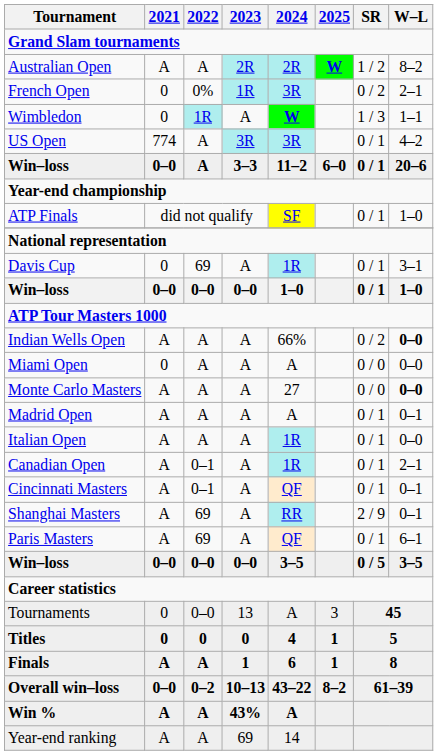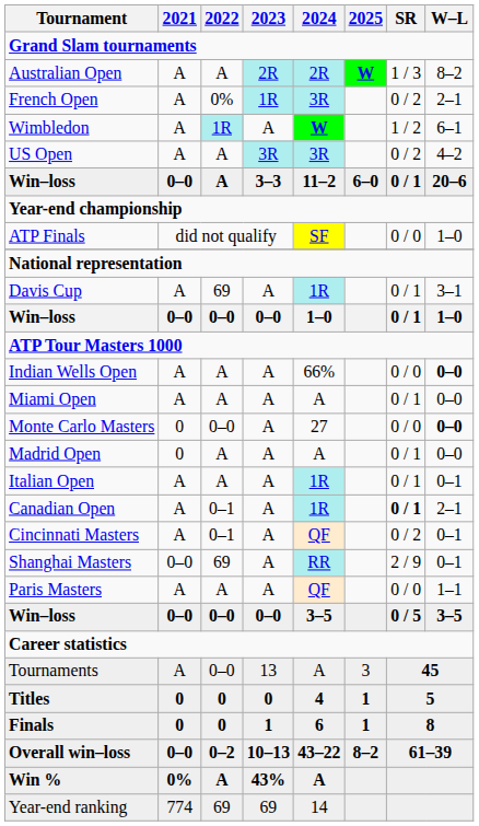 <table class=wikitable style=text-align:center>
 <tr>
 <th>Tournament</th>
 <th><a href='#'>2021</a></th>
 <th><a href='#'>2022</a></th>
 <th><a href='#'>2023</a></th>
 <th><a href='#'>2024</a></th>
 <th><a href='#'>2025</a></th>
 <th>SR</th>
 <th width=38>W–L</th>
 </tr>
 <tr>
 <td colspan=9 align=left><strong><a href='#'>Grand Slam tournaments</a></strong></td>
 </tr>
 <tr>
 <td align=left><a href='#'>Australian Open</a></td>
 <td>A</td>
 <td>A</td>
 <td bgcolor=afeeee><a href='#'>2R</a></td>
 <td bgcolor=afeeee><a href='#'>2R</a></td>
 <td bgcolor=lime><a href='#'><strong>W</strong></a></td>
-<td>1 / 2</td>
+<td>1 / 3</td>
 <td>8–2</td>
 </tr>
 <tr>
 <td align=left><a href='#'>French Open</a></td>
-<td>0</td>
+<td>A</td>
 <td>0%</td>
 <td bgcolor=afeeee><a href='#'>1R</a></td>
 <td bgcolor=afeeee><a href='#'>3R</a></td>
 <td></td>
 <td>0 / 2</td>
 <td>2–1</td>
 </tr>
 <tr>
 <td align=left><a href='#'>Wimbledon</a></td>
-<td>0</td>
+<td>A</td>
 <td bgcolor=afeeee><a href='#'>1R</a></td>
 <td>A</td>
 <td bgcolor=lime><a href='#'><strong>W</strong></a></td>
 <td></td>
-<td>1 / 3</td>
-<td>1–1</td>
+<td>1 / 2</td>
+<td>6–1</td>
 </tr>
 <tr>
 <td align=left><a href='#'>US Open</a></td>
-<td>774</td>
+<td>A</td>
 <td>A</td>
 <td bgcolor=afeeee><a href='#'>3R</a></td>
 <td bgcolor=afeeee><a href='#'>3R</a></td>
 <td></td>
-<td>0 / 1</td>
+<td>0 / 2</td>
 <td>4–2</td>
 </tr>
 <tr style="font-weight:bold; background:#efefef">
 <td style=text-align:left>Win–loss</td>
 <td>0–0</td>
 <td>A</td>
 <td>3–3</td>
 <td>11–2</td>
 <td>6–0</td>
 <td>0 / 1</td>
 <td>20–6</td>
 </tr>
 <tr>
 <td colspan="9" align="left"><strong>Year-end championship</strong></td>
 </tr>
 <tr>
 <td align=left><a href='#'>ATP Finals</a></td>
 <td colspan=3>did not qualify</td>
 <td bgcolor=yellow><a href='#'>SF</a></td>
 <td></td>
-<td>0 / 1</td>
+<td>0 / 0</td>
 <td>1–0</td>
 </tr>
 <tr>
 </tr>
 <tr>
 <td colspan="9" style="text-align:left"><strong>National representation</strong></td>
 </tr>
 <tr>
 <td align=left><a href='#'>Davis Cup</a></td>
-<td>0</td>
+<td>A</td>
 <td>69</td>
 <td>A</td>
 <td bgcolor=afeeee><a href='#'>1R</a></td>
 <td></td>
 <td>0 / 1</td>
 <td>3–1</td>
 </tr>
 <tr>
 <th style=text-align:left>Win–loss</th>
 <th>0–0</th>
 <th>0–0</th>
 <th>0–0</th>
 <th>1–0</th>
 <th></th>
 <th>0 / 1</th>
 <th>1–0</th>
 </tr>
 <tr>
 <td colspan=9 align=left><strong><a href='#'>ATP Tour Masters 1000</a></strong></td>
 </tr>
 <tr>
 <td align=left><a href='#'>Indian Wells Open</a></td>
 <td>A</td>
 <td>A</td>
 <td>A</td>
 <td>66%</td>
 <td></td>
-<td>0 / 2</td>
+<td>0 / 0</td>
 <td><strong>0–0</strong></td>
 </tr>
 <tr>
 <td align=left><a href='#'>Miami Open</a></td>
-<td>0</td>
+<td>A</td>
 <td>A</td>
 <td>A</td>
 <td>A</td>
 <td></td>
-<td>0 / 0</td>
+<td>0 / 1</td>
 <td>0–0</td>
 </tr>
 <tr>
 <td align=left><a href='#'>Monte Carlo Masters</a></td>
-<td>A</td>
-<td>A</td>
+<td>0</td>
+<td>0–0</td>
 <td>A</td>
 <td>27</td>
 <td></td>
 <td>0 / 0</td>
 <td><strong>0–0</strong></td>
 </tr>
 <tr>
 <td align=left><a href='#'>Madrid Open</a></td>
-<td>A</td>
+<td>0</td>
 <td>A</td>
 <td>A</td>
 <td>A</td>
 <td></td>
 <td>0 / 1</td>
-<td>0–1</td>
+<td>0–0</td>
 </tr>
 <tr>
 <td align=left><a href='#'>Italian Open</a></td>
 <td>A</td>
 <td>A</td>
 <td>A</td>
 <td bgcolor=afeeee><a href='#'>1R</a></td>
 <td></td>
 <td>0 / 1</td>
-<td>0–0</td>
+<td>0–1</td>
 </tr>
 <tr>
 <td align=left><a href='#'>Canadian Open</a></td>
 <td>A</td>
 <td>0–1</td>
 <td>A</td>
 <td bgcolor=afeeee><a href='#'>1R</a></td>
 <td></td>
-<td>0 / 1</td>
+<td><strong>0 / 1</strong></td>
 <td>2–1</td>
 </tr>
 <tr>
 <td align=left><a href='#'>Cincinnati Masters</a></td>
 <td>A</td>
 <td>0–1</td>
 <td>A</td>
 <td bgcolor=ffebcd><a href='#'>QF</a></td>
 <td></td>
-<td>0 / 1</td>
+<td>0 / 2</td>
 <td>0–1</td>
 </tr>
 <tr>
 <td align=left><a href='#'>Shanghai Masters</a></td>
-<td>A</td>
+<td>0–0</td>
 <td>69</td>
 <td>A</td>
 <td bgcolor=afeeee><a href='#'>RR</a></td>
 <td></td>
 <td>2 / 9</td>
 <td>0–1</td>
 </tr>
 <tr>
 <td align=left><a href='#'>Paris Masters</a></td>
 <td>A</td>
-<td>69</td>
+<td>A</td>
 <td>A</td>
 <td bgcolor=ffebcd><a href='#'>QF</a></td>
 <td></td>
-<td>0 / 1</td>
-<td>6–1</td>
+<td>0 / 0</td>
+<td>1–1</td>
 </tr>
 <tr style=font-weight:bold;background:#efefef>
 <td align=left>Win–loss</td>
 <td>0–0</td>
 <td>0–0</td>
 <td>0–0</td>
 <td>3–5</td>
 <td></td>
 <td>0 / 5</td>
 <td>3–5</td>
 </tr>
 <tr>
 <td colspan=9 align=left><strong>Career statistics</strong></td>
 </tr>
 <tr bgcolor=efefef>
 <td align=left>Tournaments</td>
-<td>0</td>
+<td>A</td>
 <td>0–0</td>
 <td>13</td>
 <td>A</td>
 <td>3</td>
 <td colspan="3"><strong>45</strong></td>
 </tr>
 <tr style=font-weight:bold;background:#efefef>
 <td style=text-align:left>Titles</td>
 <td>0</td>
 <td>0</td>
 <td>0</td>
 <td>4</td>
 <td>1</td>
 <td colspan=3>5</td>
 </tr>
 <tr style=font-weight:bold;background:#efefef>
 <td style=text-align:left>Finals</td>
-<td>A</td>
-<td>A</td>
+<td>0</td>
+<td>0</td>
 <td>1</td>
 <td>6</td>
 <td>1</td>
 <td colspan=3>8</td>
 </tr>
 <tr style=font-weight:bold;background:#efefef>
 <td style=text-align:left>Overall win–loss</td>
 <td>0–0</td>
 <td>0–2</td>
 <td>10–13</td>
 <td>43–22</td>
 <td>8–2</td>
 <td colspan=3>61–39</td>
 </tr>
 <tr style=font-weight:bold;background:#efefef>
 <td style=text-align:left>Win %</td>
-<td>A</td>
+<td>0%</td>
 <td>A</td>
 <td>43%</td>
 <td>A</td>
 <td></td>
 <td colspan="2"></td>
 </tr>
 <tr bgcolor=efefef>
 <td align=left>Year-end ranking</td>
-<td>A</td>
-<td>A</td>
+<td>774</td>
+<td>69</td>
 <td>69</td>
 <td>14</td>
 <td></td>
 <td colspan=3></td>
 </tr>
 </table>
